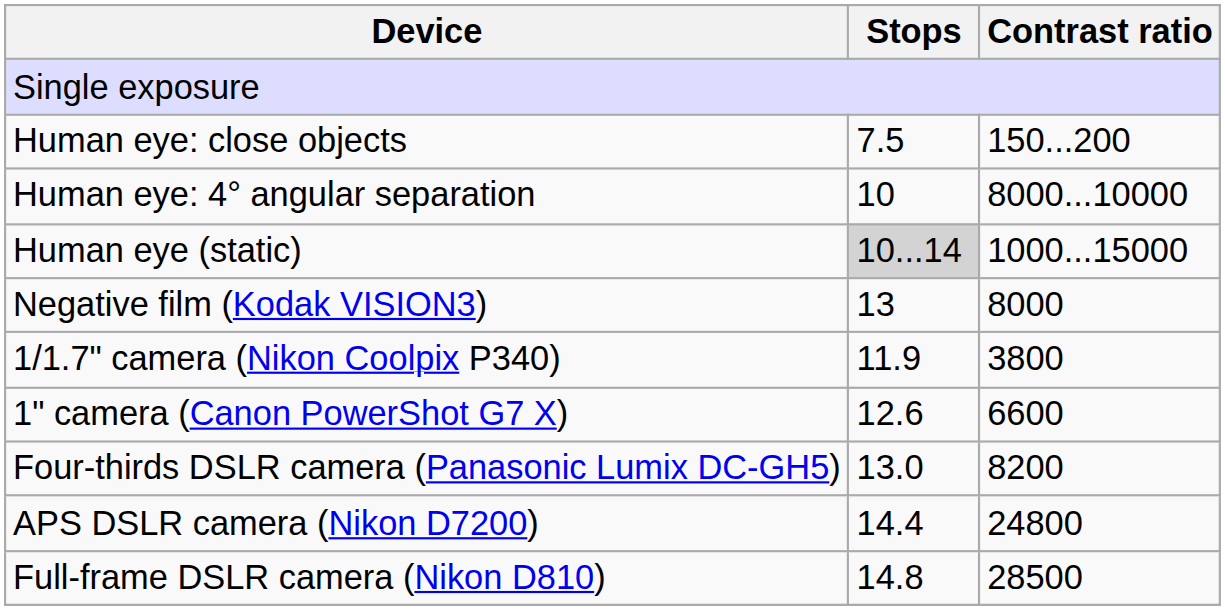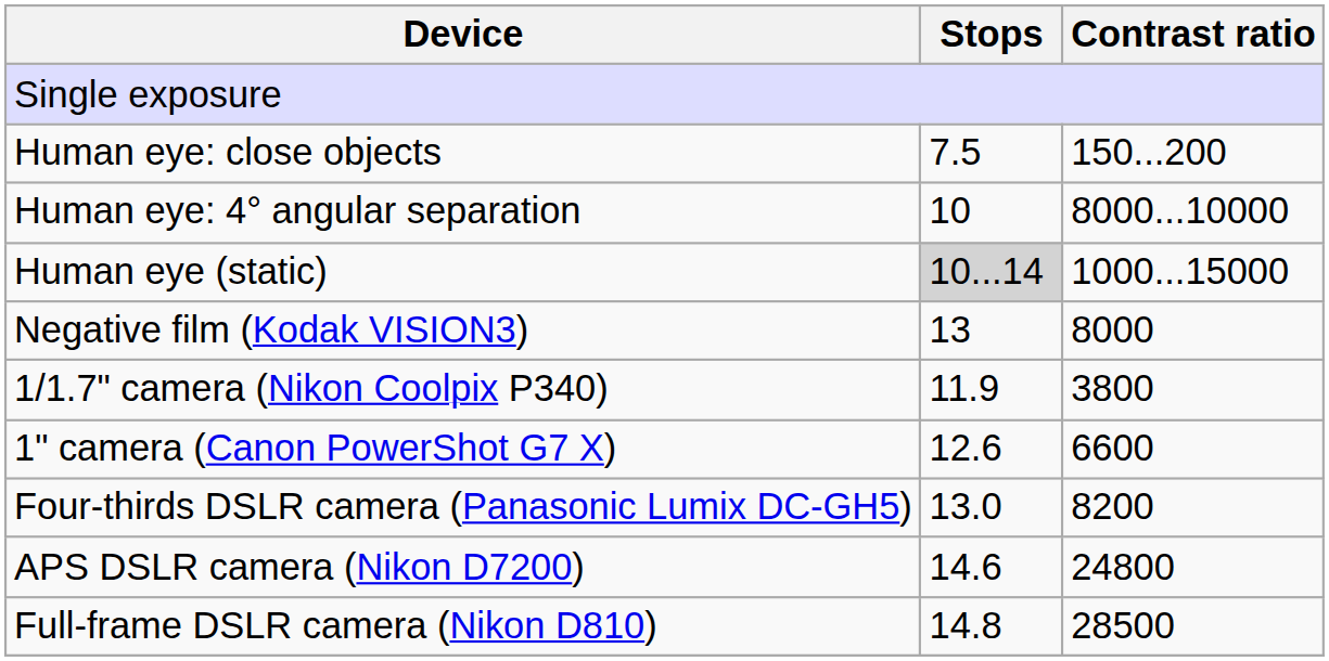 <table class="wikitable unsortable floatright">
 <tr>
 <th>Device</th>
 <th>Stops</th>
 <th>Contrast ratio</th>
 </tr>
 <tr style="background-color:#DDF;">
 <td colspan="4">Single exposure</td>
 </tr>
 <tr>
 <td>Human eye: close objects</td>
 <td>7.5</td>
 <td>150...200</td>
 </tr>
 <tr>
 <td>Human eye: 4° angular separation</td>
 <td>10</td>
 <td>8000...10000</td>
 </tr>
 <tr>
 <td>Human eye (static)</td>
 <td style="background: lightgrey;">10...14 </td>
 <td>1000...15000</td>
 </tr>
 <tr>
 <td>Negative film (<a href='#'>Kodak VISION3</a>)</td>
 <td>13 </td>
 <td>8000</td>
 </tr>
 <tr>
 <td>1/1.7" camera (<a href='#'>Nikon Coolpix</a> P340)</td>
 <td>11.9 </td>
 <td>3800</td>
 </tr>
 <tr>
 <td>1" camera (<a href='#'>Canon PowerShot G7 X</a>)</td>
 <td>12.6 </td>
 <td>6600</td>
 </tr>
 <tr>
 <td>Four-thirds DSLR camera (<a href='#'>Panasonic Lumix DC-GH5</a>)</td>
 <td>13.0 </td>
 <td>8200</td>
 </tr>
 <tr>
 <td>APS DSLR camera (<a href='#'>Nikon D7200</a>)</td>
-<td>14.4 </td>
+<td>14.6 </td>
 <td>24800</td>
 </tr>
 <tr>
 <td>Full-frame DSLR camera (<a href='#'>Nikon D810</a>)</td>
 <td>14.8 </td>
 <td>28500 </td>
 </tr>
 <tr style="background-color:#DDF;">
 </tr>
 </table>
